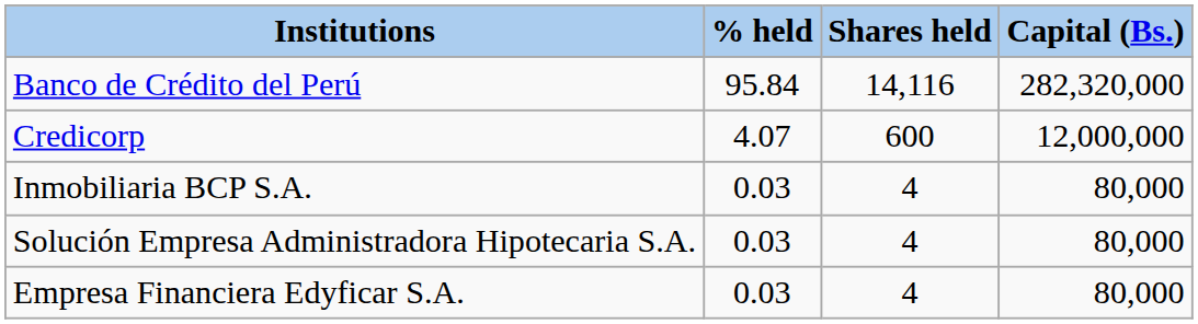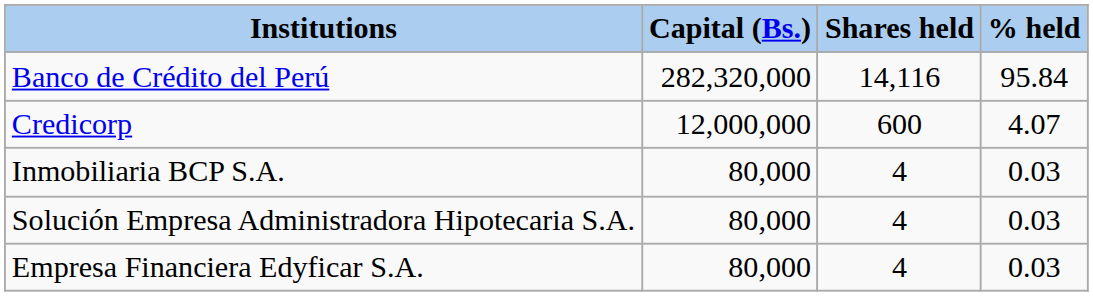 <table class="wikitable">
 <tr>
 <th style="background:#ABCDEF">Institutions</th>
+<th style="background:#ABCDEF">Capital (<a href='#'>Bs.</a>)</th>
+<th style="background:#ABCDEF">Shares held</th>
 <th style="background:#ABCDEF">% held</th>
-<th style="background:#ABCDEF">Shares held</th>
-<th style="background:#ABCDEF">Capital (<a href='#'>Bs.</a>)</th>
 </tr>
 <tr>
 <td><a href='#'>Banco de Crédito del Perú</a></td>
+<td style="text-align:right;">282,320,000</td>
+<td style="text-align:center;">14,116</td>
 <td style="text-align:center;">95.84</td>
-<td style="text-align:center;">14,116</td>
-<td style="text-align:right;">282,320,000</td>
 </tr>
 <tr>
 <td><a href='#'>Credicorp</a></td>
+<td style="text-align:right;">12,000,000</td>
+<td style="text-align:center;">600</td>
 <td style="text-align:center;">4.07</td>
-<td style="text-align:center;">600</td>
-<td style="text-align:right;">12,000,000</td>
 </tr>
 <tr>
 <td>Inmobiliaria BCP S.A.</td>
+<td style="text-align:right;">80,000</td>
+<td style="text-align:center;">4</td>
 <td style="text-align:center;">0.03</td>
-<td style="text-align:center;">4</td>
-<td style="text-align:right;">80,000</td>
 </tr>
 <tr>
 <td>Solución Empresa Administradora Hipotecaria S.A.</td>
+<td style="text-align:right;">80,000</td>
+<td style="text-align:center;">4</td>
 <td style="text-align:center;">0.03</td>
-<td style="text-align:center;">4</td>
-<td style="text-align:right;">80,000</td>
 </tr>
 <tr>
 <td>Empresa Financiera Edyficar S.A.</td>
+<td style="text-align:right;">80,000</td>
+<td style="text-align:center;">4</td>
 <td style="text-align:center;">0.03</td>
-<td style="text-align:center;">4</td>
-<td style="text-align:right;">80,000</td>
 </tr>
 </table>
